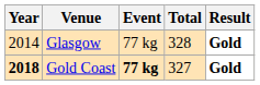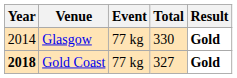 <table class="sortable wikitable" style="font-size: 95%;">
 <tr>
 <th>Year</th>
 <th>Venue</th>
 <th>Event</th>
 <th>Total</th>
 <th>Result</th>
 </tr>
 <tr>
 </tr>
 <tr style="background:#FFE4B5">
 <td align="center">2014</td>
 <td align="left"><a href='#'>Glasgow</a></td>
 <td align="left">77 kg</td>
-<td align="left">328</td>
+<td align="left">330</td>
 <td style="text-align:left; background:white"><strong>Gold</strong></td>
 </tr>
 <tr>
 </tr>
 <tr style="background:#FFE4B5">
 <td align="center"><strong>2018</strong></td>
 <td align="left"><a href='#'>Gold Coast</a></td>
-<td align="left"><strong>77 kg</strong></td>
+<td align="left">77 kg</td>
 <td align="left">327</td>
 <td style="text-align:left; background:white"><strong>Gold</strong></td>
 </tr>
 </table>
